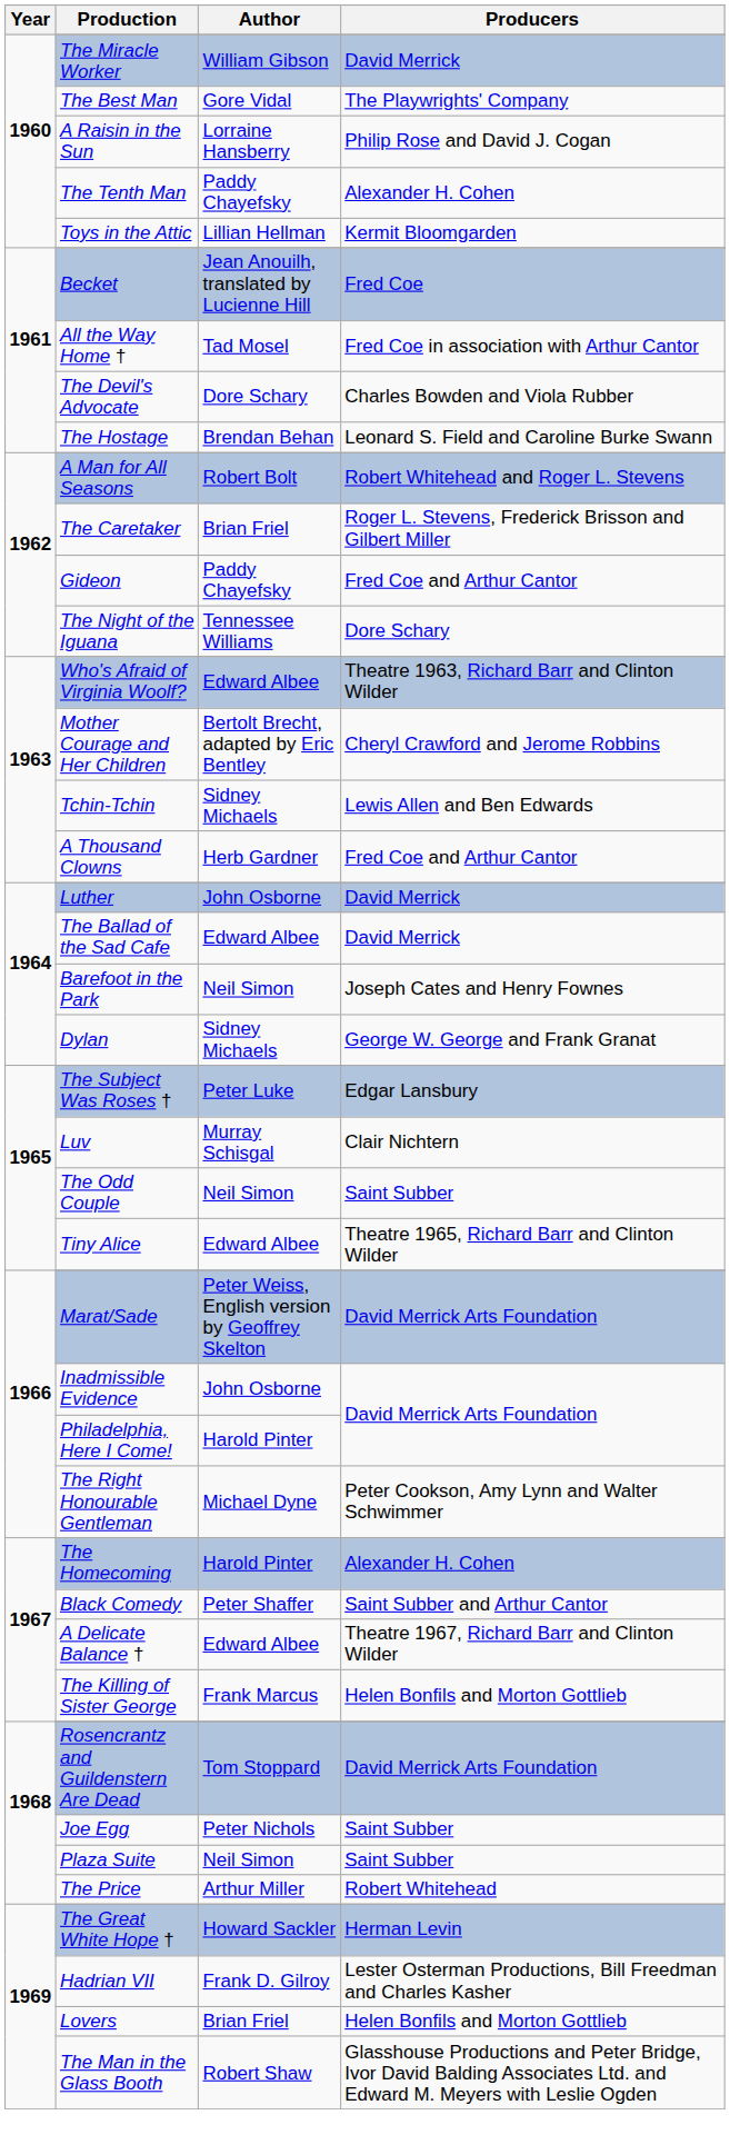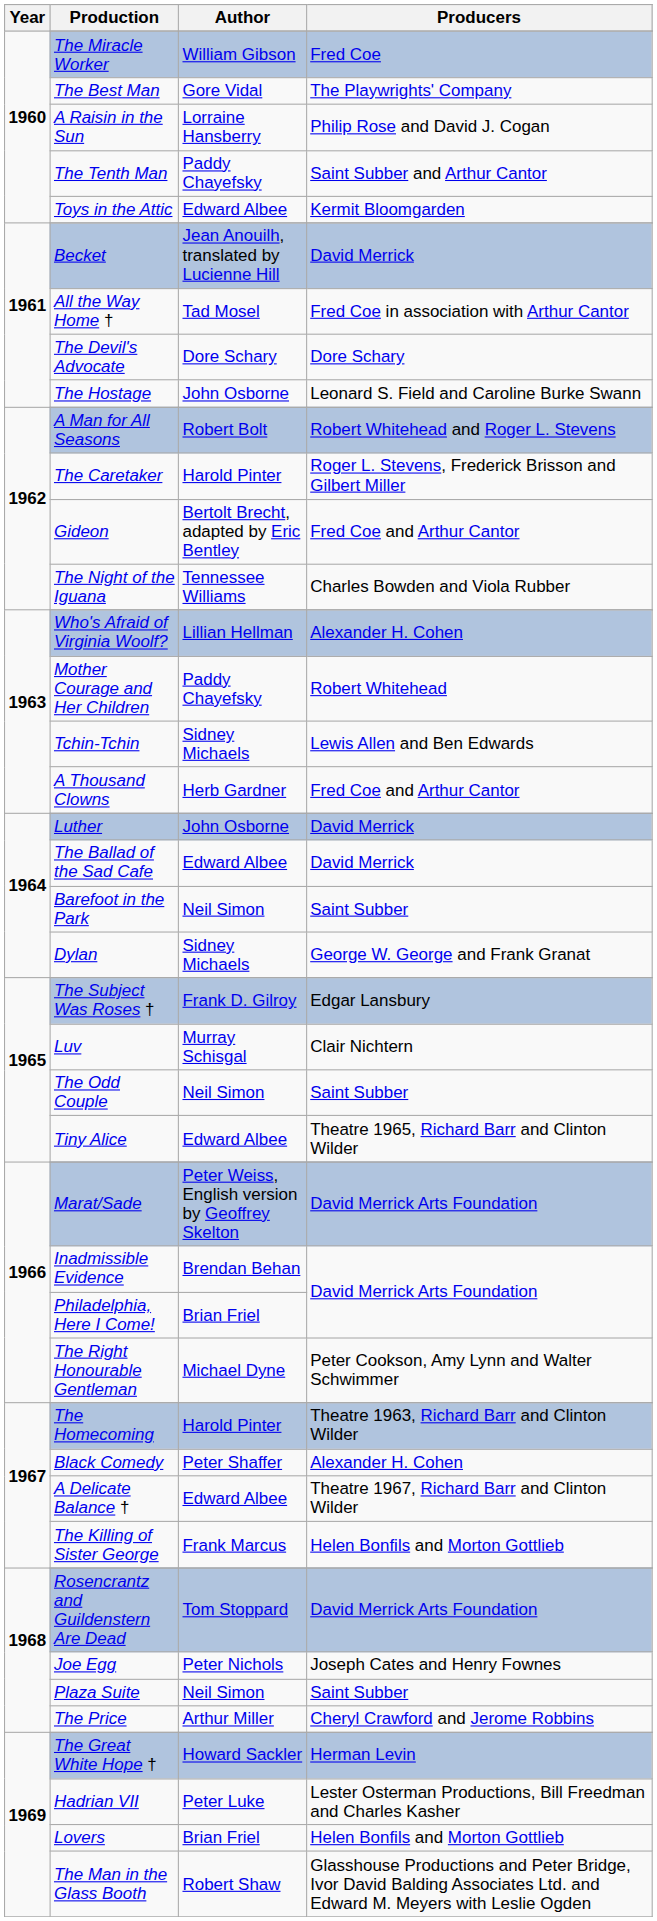 <table class="wikitable" style="width:98%;">
 <tr style="background:#bebebe;">
 <th style="width:5%;">Year</th>
 <th style="width:20%;">Production</th>
 <th style="width:20%;">Author</th>
 <th style="width:55%;">Producers</th>
 </tr>
 <tr>
 <td rowspan="6" align="center"><strong>1960</strong><br><br></td>
 </tr>
 <tr style="background:#B0C4DE">
 <td><em><a href='#'>The Miracle Worker</a></em></td>
 <td><a href='#'>William Gibson</a></td>
-<td><a href='#'>David Merrick</a></td>
+<td><a href='#'>Fred Coe</a></td>
 </tr>
 <tr>
 <td><em><a href='#'>The Best Man</a></em></td>
 <td><a href='#'>Gore Vidal</a></td>
 <td><a href='#'>The Playwrights' Company</a></td>
 </tr>
 <tr>
 <td><em><a href='#'>A Raisin in the Sun</a></em></td>
 <td><a href='#'>Lorraine Hansberry</a></td>
 <td><a href='#'>Philip Rose</a> and David J. Cogan</td>
 </tr>
 <tr>
 <td><em><a href='#'>The Tenth Man</a></em></td>
 <td><a href='#'>Paddy Chayefsky</a></td>
-<td><a href='#'>Alexander H. Cohen</a></td>
+<td><a href='#'>Saint Subber</a> and <a href='#'>Arthur Cantor</a></td>
 </tr>
 <tr>
 <td><em><a href='#'>Toys in the Attic</a></em></td>
-<td><a href='#'>Lillian Hellman</a></td>
+<td><a href='#'>Edward Albee</a></td>
 <td><a href='#'>Kermit Bloomgarden</a></td>
 </tr>
 <tr>
 <td rowspan="5" align="center"><strong>1961</strong><br><br></td>
 </tr>
 <tr style="background:#B0C4DE">
 <td><em><a href='#'>Becket</a></em></td>
 <td><a href='#'>Jean Anouilh</a>, translated by <a href='#'>Lucienne Hill</a></td>
-<td><a href='#'>Fred Coe</a></td>
+<td><a href='#'>David Merrick</a></td>
 </tr>
 <tr>
 <td><em><a href='#'>All the Way Home</a></em> †</td>
 <td><a href='#'>Tad Mosel</a></td>
 <td><a href='#'>Fred Coe</a> in association with <a href='#'>Arthur Cantor</a></td>
 </tr>
 <tr>
 <td><em><a href='#'>The Devil's Advocate</a></em></td>
 <td><a href='#'>Dore Schary</a></td>
-<td>Charles Bowden and Viola Rubber</td>
+<td><a href='#'>Dore Schary</a></td>
 </tr>
 <tr>
 <td><em><a href='#'>The Hostage</a></em></td>
-<td><a href='#'>Brendan Behan</a></td>
+<td><a href='#'>John Osborne</a></td>
 <td>Leonard S. Field and Caroline Burke Swann</td>
 </tr>
 <tr>
 <td rowspan="5" align="center"><strong>1962</strong><br><br></td>
 </tr>
 <tr style="background:#B0C4DE">
 <td><em><a href='#'>A Man for All Seasons</a></em></td>
 <td><a href='#'>Robert Bolt</a></td>
 <td><a href='#'>Robert Whitehead</a> and <a href='#'>Roger L. Stevens</a></td>
 </tr>
 <tr>
 <td><em><a href='#'>The Caretaker</a></em></td>
-<td><a href='#'>Brian Friel</a></td>
+<td><a href='#'>Harold Pinter</a></td>
 <td><a href='#'>Roger L. Stevens</a>, Frederick Brisson and <a href='#'>Gilbert Miller</a></td>
 </tr>
 <tr>
 <td><em><a href='#'>Gideon</a></em></td>
-<td><a href='#'>Paddy Chayefsky</a></td>
+<td><a href='#'>Bertolt Brecht</a>, adapted by <a href='#'>Eric Bentley</a></td>
 <td><a href='#'>Fred Coe</a> and <a href='#'>Arthur Cantor</a></td>
 </tr>
 <tr>
 <td><em><a href='#'>The Night of the Iguana</a></em></td>
 <td><a href='#'>Tennessee Williams</a></td>
-<td><a href='#'>Dore Schary</a></td>
+<td>Charles Bowden and Viola Rubber</td>
 </tr>
 <tr>
 <td rowspan="5" align="center"><strong>1963</strong><br><br></td>
 </tr>
 <tr style="background:#B0C4DE">
 <td><em><a href='#'>Who's Afraid of Virginia Woolf?</a></em></td>
-<td><a href='#'>Edward Albee</a></td>
-<td>Theatre 1963, <a href='#'>Richard Barr</a> and Clinton Wilder</td>
+<td><a href='#'>Lillian Hellman</a></td>
+<td><a href='#'>Alexander H. Cohen</a></td>
 </tr>
 <tr>
 <td><em><a href='#'>Mother Courage and Her Children</a></em></td>
-<td><a href='#'>Bertolt Brecht</a>, adapted by <a href='#'>Eric Bentley</a></td>
-<td><a href='#'>Cheryl Crawford</a> and <a href='#'>Jerome Robbins</a></td>
+<td><a href='#'>Paddy Chayefsky</a></td>
+<td><a href='#'>Robert Whitehead</a></td>
 </tr>
 <tr>
 <td><em><a href='#'>Tchin-Tchin</a></em></td>
 <td><a href='#'>Sidney Michaels</a></td>
 <td><a href='#'>Lewis Allen</a> and Ben Edwards</td>
 </tr>
 <tr>
 <td><em><a href='#'>A Thousand Clowns</a></em></td>
 <td><a href='#'>Herb Gardner</a></td>
 <td><a href='#'>Fred Coe</a> and <a href='#'>Arthur Cantor</a></td>
 </tr>
 <tr>
 <td rowspan="5" align="center"><strong>1964</strong><br><br></td>
 </tr>
 <tr style="background:#B0C4DE">
 <td><em><a href='#'>Luther</a></em></td>
 <td><a href='#'>John Osborne</a></td>
 <td><a href='#'>David Merrick</a></td>
 </tr>
 <tr>
 <td><em><a href='#'>The Ballad of the Sad Cafe</a></em></td>
 <td><a href='#'>Edward Albee</a></td>
 <td><a href='#'>David Merrick</a></td>
 </tr>
 <tr>
 <td><em><a href='#'>Barefoot in the Park</a></em></td>
 <td><a href='#'>Neil Simon</a></td>
-<td>Joseph Cates and Henry Fownes</td>
+<td><a href='#'>Saint Subber</a></td>
 </tr>
 <tr>
 <td><em><a href='#'>Dylan</a></em></td>
 <td><a href='#'>Sidney Michaels</a></td>
 <td><a href='#'>George W. George</a> and Frank Granat</td>
 </tr>
 <tr>
 <td rowspan="5" align="center"><strong>1965</strong><br><br></td>
 </tr>
 <tr style="background:#B0C4DE">
 <td><em><a href='#'>The Subject Was Roses</a></em> †</td>
-<td><a href='#'>Peter Luke</a></td>
+<td><a href='#'>Frank D. Gilroy</a></td>
 <td>Edgar Lansbury</td>
 </tr>
 <tr>
 <td><em><a href='#'>Luv</a></em></td>
 <td><a href='#'>Murray Schisgal</a></td>
 <td>Clair Nichtern</td>
 </tr>
 <tr>
 <td><em><a href='#'>The Odd Couple</a></em></td>
 <td><a href='#'>Neil Simon</a></td>
 <td><a href='#'>Saint Subber</a></td>
 </tr>
 <tr>
 <td><em><a href='#'>Tiny Alice</a></em></td>
 <td><a href='#'>Edward Albee</a></td>
 <td>Theatre 1965, <a href='#'>Richard Barr</a> and Clinton Wilder</td>
 </tr>
 <tr>
 <td rowspan="5" align="center"><strong>1966</strong><br><br></td>
 </tr>
 <tr style="background:#B0C4DE">
 <td><em><a href='#'>Marat/Sade</a></em></td>
 <td><a href='#'>Peter Weiss</a>, English version by <a href='#'>Geoffrey Skelton</a></td>
 <td><a href='#'>David Merrick Arts Foundation</a></td>
 </tr>
 <tr>
 <td><em><a href='#'>Inadmissible Evidence</a></em></td>
-<td><a href='#'>John Osborne</a></td>
+<td><a href='#'>Brendan Behan</a></td>
 <td rowspan=2><a href='#'>David Merrick Arts Foundation</a></td>
 </tr>
 <tr>
 <td><em><a href='#'>Philadelphia, Here I Come!</a></em></td>
-<td><a href='#'>Harold Pinter</a></td>
+<td><a href='#'>Brian Friel</a></td>
 </tr>
 <tr>
 <td><em><a href='#'>The Right Honourable Gentleman</a></em></td>
 <td><a href='#'>Michael Dyne</a></td>
 <td>Peter Cookson, Amy Lynn and Walter Schwimmer</td>
 </tr>
 <tr>
 <td rowspan="5" align="center"><strong>1967</strong><br><br></td>
 </tr>
 <tr style="background:#B0C4DE">
 <td><em><a href='#'>The Homecoming</a></em></td>
 <td><a href='#'>Harold Pinter</a></td>
-<td><a href='#'>Alexander H. Cohen</a></td>
+<td>Theatre 1963, <a href='#'>Richard Barr</a> and Clinton Wilder</td>
 </tr>
 <tr>
 <td><em><a href='#'>Black Comedy</a></em></td>
 <td><a href='#'>Peter Shaffer</a></td>
-<td><a href='#'>Saint Subber</a> and <a href='#'>Arthur Cantor</a></td>
+<td><a href='#'>Alexander H. Cohen</a></td>
 </tr>
 <tr>
 <td><em><a href='#'>A Delicate Balance</a></em> †</td>
 <td><a href='#'>Edward Albee</a></td>
 <td>Theatre 1967, <a href='#'>Richard Barr</a> and Clinton Wilder</td>
 </tr>
 <tr>
 <td><em><a href='#'>The Killing of Sister George</a></em></td>
 <td><a href='#'>Frank Marcus</a></td>
 <td><a href='#'>Helen Bonfils</a> and <a href='#'>Morton Gottlieb</a></td>
 </tr>
 <tr>
 <td rowspan="5" align="center"><strong>1968</strong><br><br></td>
 </tr>
 <tr style="background:#B0C4DE">
 <td><em><a href='#'>Rosencrantz and Guildenstern Are Dead</a></em></td>
 <td><a href='#'>Tom Stoppard</a></td>
 <td><a href='#'>David Merrick Arts Foundation</a></td>
 </tr>
 <tr>
 <td><em><a href='#'>Joe Egg</a></em></td>
 <td><a href='#'>Peter Nichols</a></td>
-<td><a href='#'>Saint Subber</a></td>
+<td>Joseph Cates and Henry Fownes</td>
 </tr>
 <tr>
 <td><em><a href='#'>Plaza Suite</a></em></td>
 <td><a href='#'>Neil Simon</a></td>
 <td><a href='#'>Saint Subber</a></td>
 </tr>
 <tr>
 <td><em><a href='#'>The Price</a></em></td>
 <td><a href='#'>Arthur Miller</a></td>
-<td><a href='#'>Robert Whitehead</a></td>
+<td><a href='#'>Cheryl Crawford</a> and <a href='#'>Jerome Robbins</a></td>
 </tr>
 <tr>
 <td rowspan="5" align="center"><strong>1969</strong><br><br></td>
 </tr>
 <tr style="background:#B0C4DE">
 <td><em><a href='#'>The Great White Hope</a></em> †</td>
 <td><a href='#'>Howard Sackler</a></td>
 <td><a href='#'>Herman Levin</a></td>
 </tr>
 <tr>
 <td><em><a href='#'>Hadrian VII</a></em></td>
-<td><a href='#'>Frank D. Gilroy</a></td>
+<td><a href='#'>Peter Luke</a></td>
 <td>Lester Osterman Productions, Bill Freedman and Charles Kasher</td>
 </tr>
 <tr>
 <td><em><a href='#'>Lovers</a></em></td>
 <td><a href='#'>Brian Friel</a></td>
 <td><a href='#'>Helen Bonfils</a> and <a href='#'>Morton Gottlieb</a></td>
 </tr>
 <tr>
 <td><em><a href='#'>The Man in the Glass Booth</a></em></td>
 <td><a href='#'>Robert Shaw</a></td>
 <td>Glasshouse Productions and Peter Bridge, Ivor David Balding Associates Ltd. and Edward M. Meyers with Leslie Ogden</td>
 </tr>
 </table>
